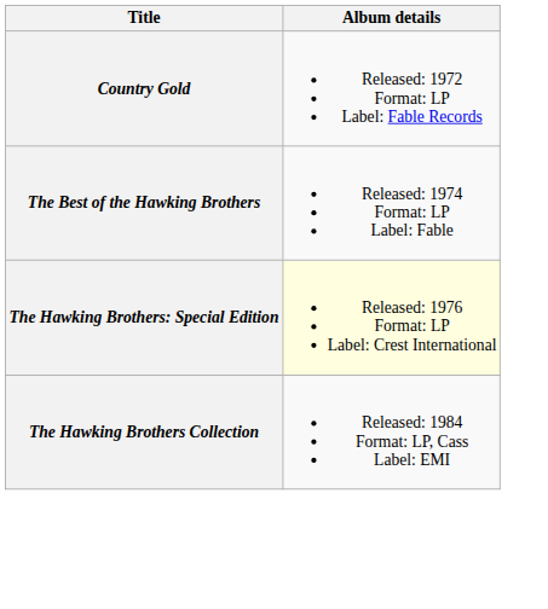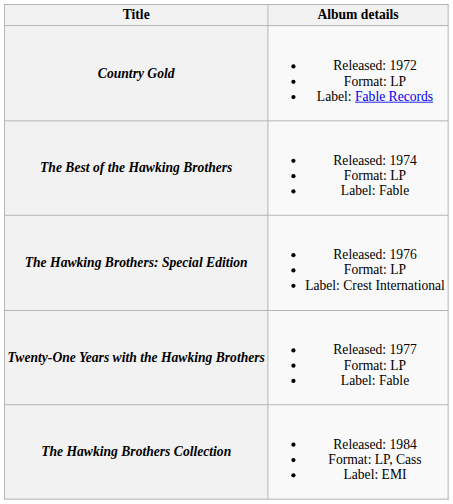 <table class="wikitable plainrowheaders" style="text-align:center;" border="1">
 <tr>
 <th>Title</th>
 <th>Album details</th>
 </tr>
 <tr>
 <th scope="row"><em>Country Gold</em></th>
 <td><br><ul><li>Released: 1972</li><li>Format: LP</li><li>Label: <a href='#'>Fable Records</a> </li></ul></td>
 </tr>
 <tr>
 <th scope="row"><em>The Best of the Hawking Brothers</em></th>
 <td><br><ul><li>Released: 1974</li><li>Format: LP</li><li>Label: Fable </li></ul></td>
 </tr>
 <tr>
 <th scope="row"><em>The Hawking Brothers: Special Edition</em></th>
-<td style="background: lightyellow;"><br><ul><li>Released: 1976</li><li>Format: LP</li><li>Label: Crest International </li></ul></td>
+<td><br><ul><li>Released: 1976</li><li>Format: LP</li><li>Label: Crest International </li></ul></td>
+</tr>
+<tr>
+<th scope="row"><em>Twenty-One Years with the Hawking Brothers</em></th>
+<td><br><ul><li>Released: 1977</li><li>Format: LP</li><li>Label: Fable	</li></ul></td>
 </tr>
 <tr>
 <th scope="row"><em>The Hawking Brothers Collection</em></th>
 <td><br><ul><li>Released: 1984</li><li>Format: LP, Cass</li><li>Label: EMI </li></ul></td>
 </tr>
 </table>
